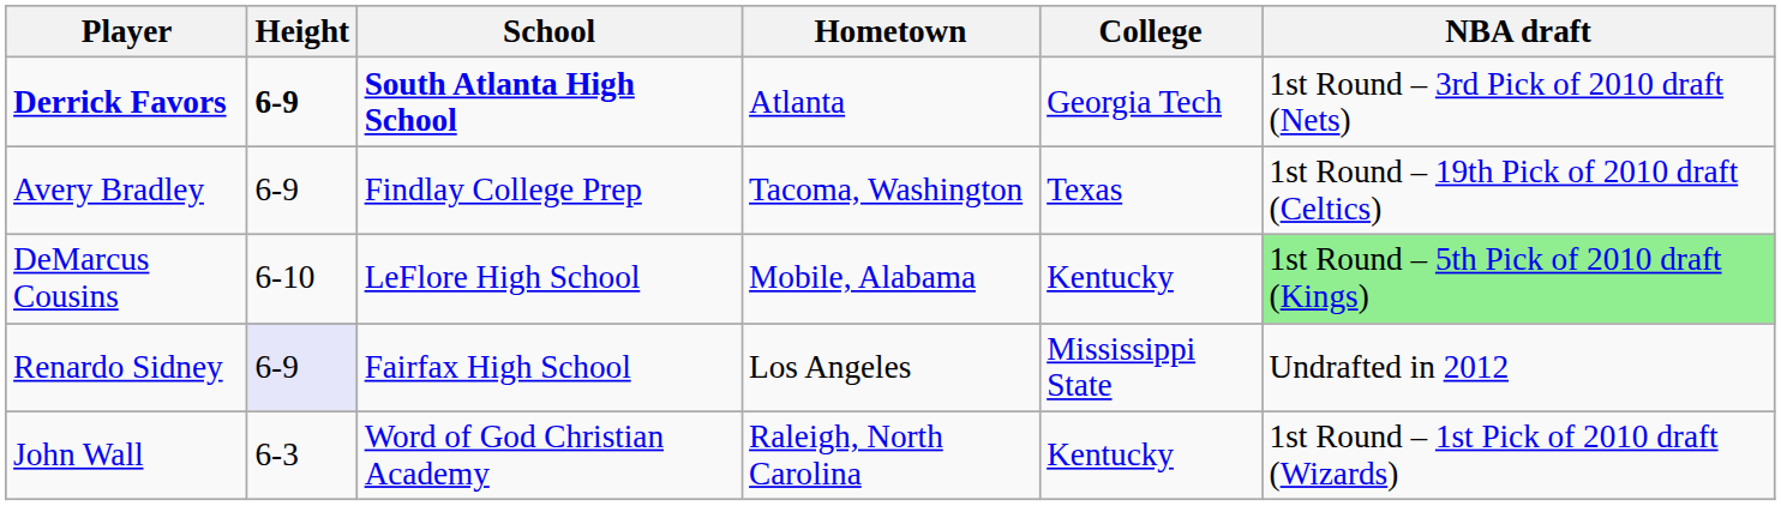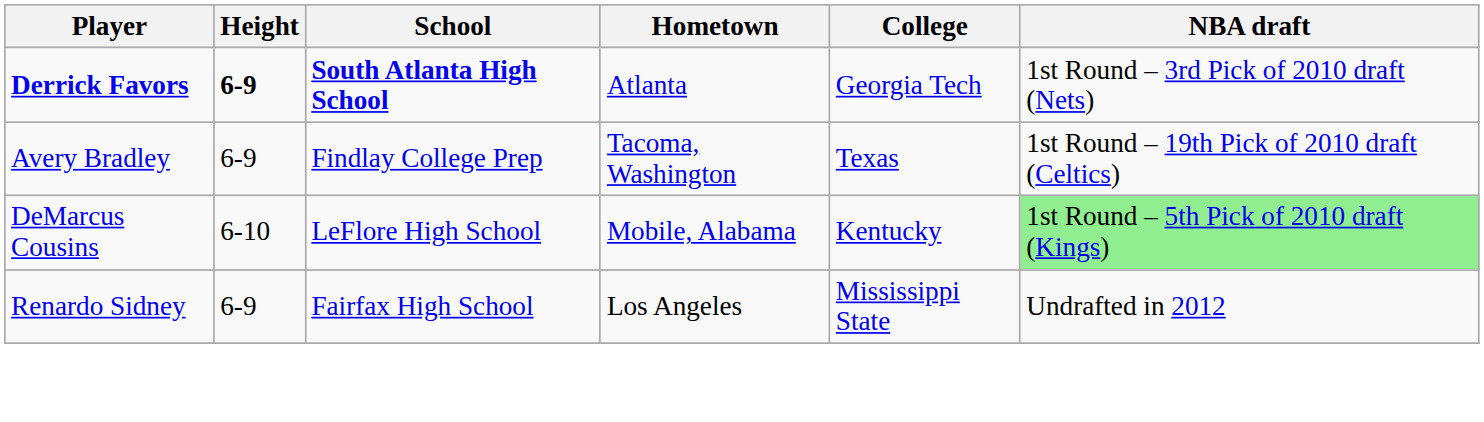 <table class="wikitable">
 <tr>
 <th>Player</th>
 <th>Height</th>
 <th>School</th>
 <th>Hometown</th>
 <th>College</th>
 <th>NBA draft</th>
 </tr>
 <tr>
 <td><strong><a href='#'>Derrick Favors</a></strong></td>
 <td><strong>6-9</strong></td>
 <td><strong><a href='#'>South Atlanta High School</a></strong></td>
 <td><a href='#'>Atlanta</a></td>
 <td><a href='#'>Georgia Tech</a></td>
 <td>1st Round – <a href='#'>3rd Pick of 2010 draft</a> (<a href='#'>Nets</a>)</td>
 </tr>
 <tr>
 <td><a href='#'>Avery Bradley</a></td>
 <td>6-9</td>
 <td><a href='#'>Findlay College Prep</a></td>
 <td><a href='#'>Tacoma, Washington</a></td>
 <td><a href='#'>Texas</a></td>
 <td>1st Round – <a href='#'>19th Pick of 2010 draft</a> (<a href='#'>Celtics</a>)</td>
 </tr>
 <tr>
 <td><a href='#'>DeMarcus Cousins</a></td>
 <td>6-10</td>
 <td><a href='#'>LeFlore High School</a></td>
 <td><a href='#'>Mobile, Alabama</a></td>
 <td><a href='#'>Kentucky</a></td>
 <td style="background: lightgreen;">1st Round – <a href='#'>5th Pick of 2010 draft</a> (<a href='#'>Kings</a>)</td>
 </tr>
 <tr>
 <td><a href='#'>Renardo Sidney</a></td>
-<td style="background: lavender;">6-9</td>
+<td>6-9</td>
 <td><a href='#'>Fairfax High School</a></td>
 <td>Los Angeles</td>
 <td><a href='#'>Mississippi State</a></td>
 <td>Undrafted in <a href='#'>2012</a></td>
 </tr>
-<tr>
-<td><a href='#'>John Wall</a></td>
-<td>6-3</td>
-<td><a href='#'>Word of God Christian Academy</a></td>
-<td><a href='#'>Raleigh, North Carolina</a></td>
-<td><a href='#'>Kentucky</a></td>
-<td>1st Round – <a href='#'>1st Pick of 2010 draft</a> (<a href='#'>Wizards</a>)</td>
-</tr>
 </table>
